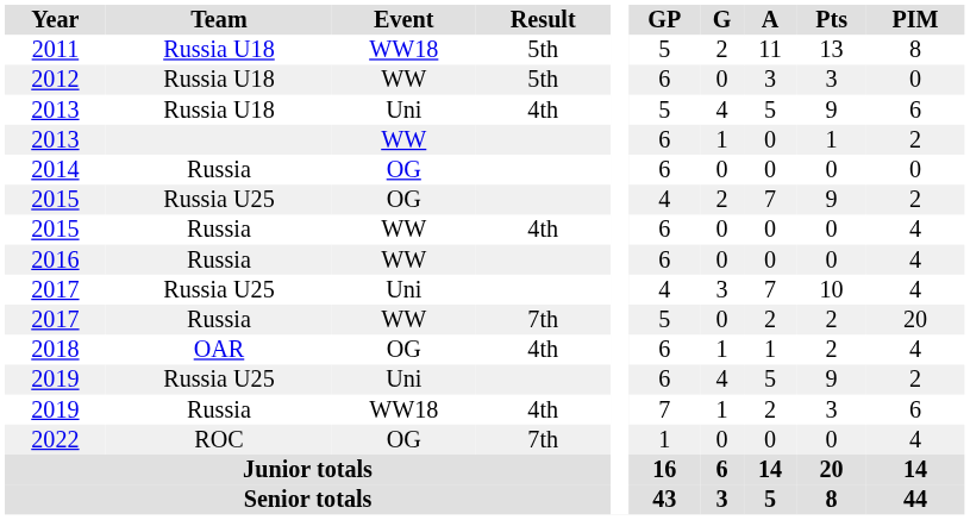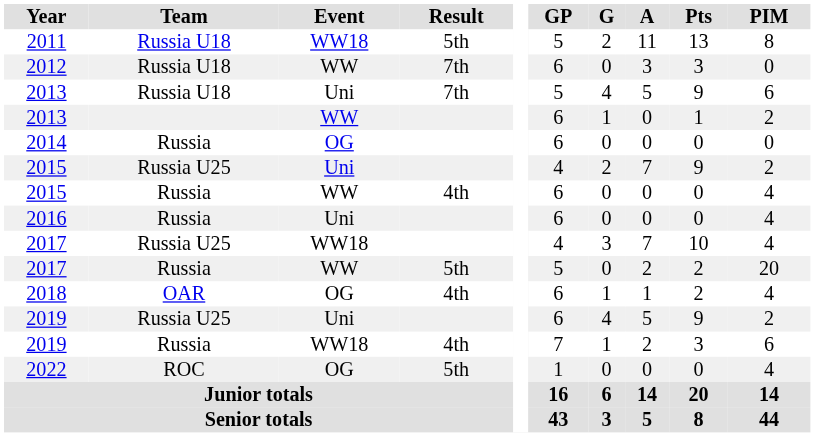 <table border="0" cellpadding="1" cellspacing="0" style="text-align:center; width:40em">
 <tr bgcolor="#e0e0e0">
 <th>Year</th>
 <th>Team</th>
 <th>Event</th>
 <th>Result</th>
 <th rowspan="91" bgcolor="#ffffff"> </th>
 <th>GP</th>
 <th>G</th>
 <th>A</th>
 <th>Pts</th>
 <th>PIM</th>
 </tr>
 <tr>
 <td><a href='#'>2011</a></td>
 <td><a href='#'>Russia U18</a></td>
 <td><a href='#'>WW18</a> </td>
 <td>5th</td>
 <td>5</td>
 <td>2</td>
 <td>11</td>
 <td>13</td>
 <td>8</td>
 </tr>
 <tr bgcolor="#f0f0f0">
 <td><a href='#'>2012</a></td>
 <td>Russia U18</td>
 <td>WW</td>
-<td>5th</td>
+<td>7th</td>
 <td>6</td>
 <td>0</td>
 <td>3</td>
 <td>3</td>
 <td>0</td>
 </tr>
 <tr>
 <td><a href='#'>2013</a></td>
 <td>Russia U18</td>
 <td>Uni</td>
-<td>4th</td>
+<td>7th</td>
 <td>5</td>
 <td>4</td>
 <td>5</td>
 <td>9</td>
 <td>6</td>
 </tr>
 <tr bgcolor="#f0f0f0">
 <td><a href='#'>2013</a></td>
 <td></td>
 <td><a href='#'>WW</a></td>
 <td></td>
 <td>6</td>
 <td>1</td>
 <td>0</td>
 <td>1</td>
 <td>2</td>
 </tr>
 <tr>
 <td><a href='#'>2014</a></td>
 <td>Russia</td>
 <td><a href='#'>OG</a></td>
 <td></td>
 <td>6</td>
 <td>0</td>
 <td>0</td>
 <td>0</td>
 <td>0</td>
 </tr>
 <tr bgcolor="#f0f0f0">
 <td><a href='#'>2015</a></td>
 <td>Russia U25</td>
-<td>OG</td>
+<td><a href='#'>Uni</a></td>
 <td></td>
 <td>4</td>
 <td>2</td>
 <td>7</td>
 <td>9</td>
 <td>2</td>
 </tr>
 <tr>
 <td><a href='#'>2015</a></td>
 <td>Russia</td>
 <td>WW</td>
 <td>4th</td>
 <td>6</td>
 <td>0</td>
 <td>0</td>
 <td>0</td>
 <td>4</td>
 </tr>
 <tr bgcolor="#f0f0f0">
 <td><a href='#'>2016</a></td>
 <td>Russia</td>
-<td>WW</td>
+<td>Uni</td>
 <td></td>
 <td>6</td>
 <td>0</td>
 <td>0</td>
 <td>0</td>
 <td>4</td>
 </tr>
 <tr>
 <td><a href='#'>2017</a></td>
 <td>Russia U25</td>
-<td>Uni</td>
+<td>WW18</td>
 <td></td>
 <td>4</td>
 <td>3</td>
 <td>7</td>
 <td>10</td>
 <td>4</td>
 </tr>
 <tr bgcolor="#f0f0f0">
 <td><a href='#'>2017</a></td>
 <td>Russia</td>
 <td>WW</td>
-<td>7th</td>
+<td>5th</td>
 <td>5</td>
 <td>0</td>
 <td>2</td>
 <td>2</td>
 <td>20</td>
 </tr>
 <tr>
 <td><a href='#'>2018</a></td>
 <td><a href='#'>OAR</a></td>
 <td>OG</td>
 <td>4th</td>
 <td>6</td>
 <td>1</td>
 <td>1</td>
 <td>2</td>
 <td>4</td>
 </tr>
 <tr bgcolor="#f0f0f0">
 <td><a href='#'>2019</a></td>
 <td>Russia U25</td>
 <td>Uni</td>
 <td></td>
 <td>6</td>
 <td>4</td>
 <td>5</td>
 <td>9</td>
 <td>2</td>
 </tr>
 <tr>
 <td><a href='#'>2019</a></td>
 <td>Russia</td>
 <td>WW18</td>
 <td>4th</td>
 <td>7</td>
 <td>1</td>
 <td>2</td>
 <td>3</td>
 <td>6</td>
 </tr>
 <tr bgcolor="#f0f0f0">
 <td><a href='#'>2022</a></td>
 <td>ROC</td>
 <td>OG</td>
-<td>7th</td>
+<td>5th</td>
 <td>1</td>
 <td>0</td>
 <td>0</td>
 <td>0</td>
 <td>4</td>
 </tr>
 <tr bgcolor="#e0e0e0">
 <th colspan="4">Junior totals</th>
 <th>16</th>
 <th>6</th>
 <th>14</th>
 <th>20</th>
 <th>14</th>
 </tr>
 <tr bgcolor="#e0e0e0">
 <th colspan="4">Senior totals</th>
 <th>43</th>
 <th>3</th>
 <th>5</th>
 <th>8</th>
 <th>44</th>
 </tr>
 </table>
